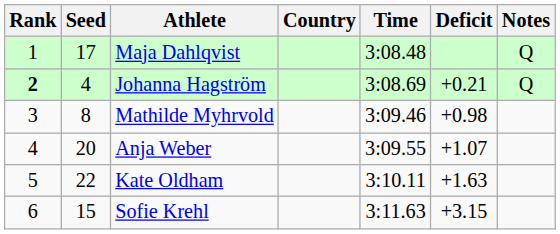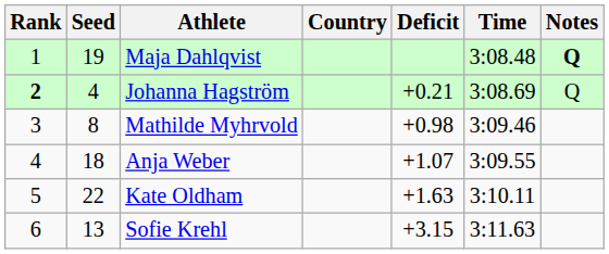 <table class="wikitable sortable" style="text-align:center">
 <tr>
 <th>Rank</th>
 <th>Seed</th>
 <th>Athlete</th>
 <th>Country</th>
+<th>Deficit</th>
 <th>Time</th>
-<th>Deficit</th>
 <th>Notes</th>
 </tr>
 <tr bgcolor=ccffcc>
 <td>1</td>
-<td>17</td>
+<td>19</td>
 <td align=left><a href='#'>Maja Dahlqvist</a></td>
 <td align=left></td>
+<td></td>
 <td>3:08.48</td>
-<td></td>
-<td>Q</td>
+<td><strong>Q</strong></td>
 </tr>
 <tr bgcolor=ccffcc>
 <td><strong>2</strong></td>
 <td>4</td>
 <td align=left><a href='#'>Johanna Hagström</a></td>
 <td align=left></td>
+<td>+0.21</td>
 <td>3:08.69</td>
-<td>+0.21</td>
 <td>Q</td>
 </tr>
 <tr>
 <td>3</td>
 <td>8</td>
 <td align=left><a href='#'>Mathilde Myhrvold</a></td>
 <td align=left></td>
+<td>+0.98</td>
 <td>3:09.46</td>
-<td>+0.98</td>
 <td></td>
 </tr>
 <tr>
 <td>4</td>
-<td>20</td>
+<td>18</td>
 <td align=left><a href='#'>Anja Weber</a></td>
 <td align=left></td>
+<td>+1.07</td>
 <td>3:09.55</td>
-<td>+1.07</td>
 <td></td>
 </tr>
 <tr>
 <td>5</td>
 <td>22</td>
 <td align=left><a href='#'>Kate Oldham</a></td>
 <td align=left></td>
+<td>+1.63</td>
 <td>3:10.11</td>
-<td>+1.63</td>
 <td></td>
 </tr>
 <tr>
 <td>6</td>
-<td>15</td>
+<td>13</td>
 <td align=left><a href='#'>Sofie Krehl</a></td>
 <td align=left></td>
+<td>+3.15</td>
 <td>3:11.63</td>
-<td>+3.15</td>
 <td></td>
 </tr>
 </table>
